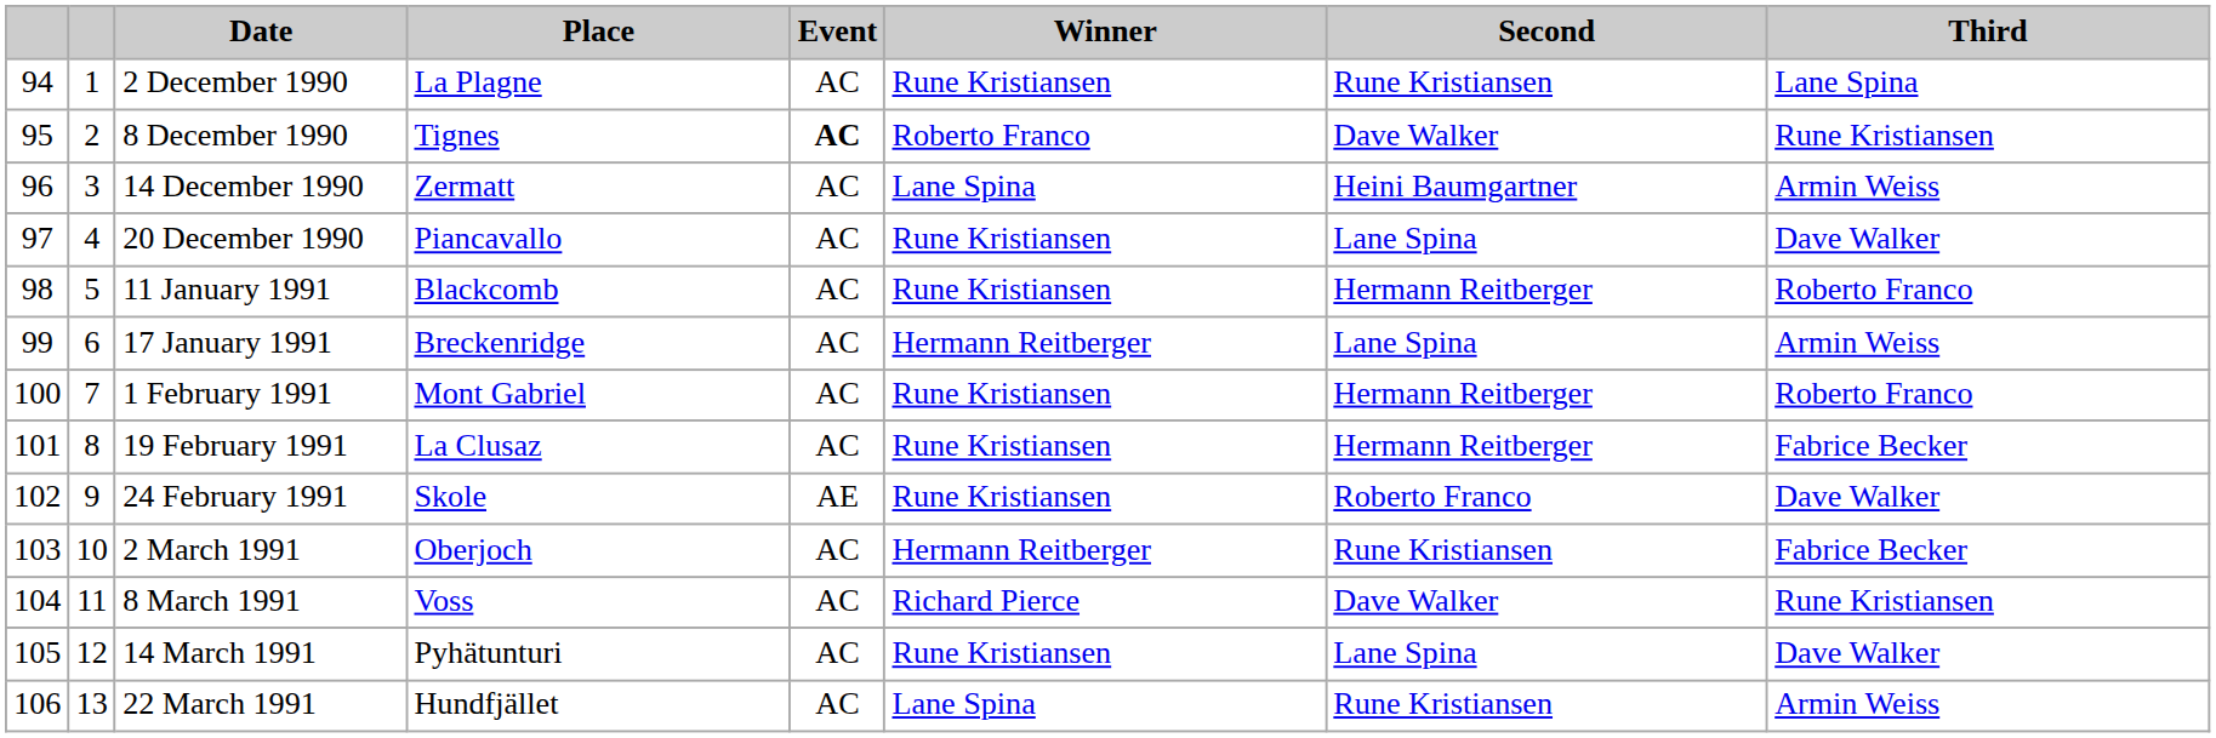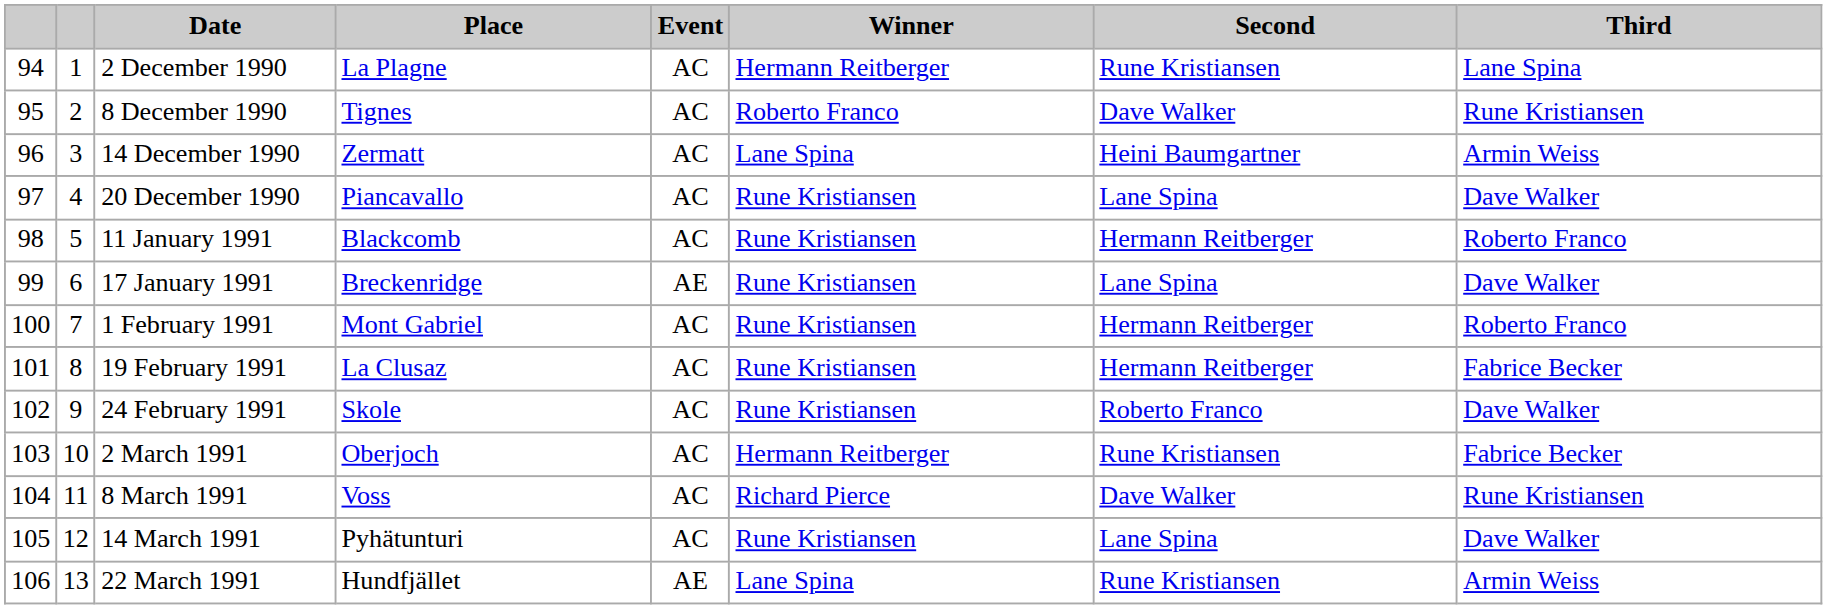 <table class="wikitable plainrowheaders" style="background:#fff; font-size:86%; line-height:16px; border:grey solid 1px; border-collapse:collapse;">
 <tr style="background:#ccc; text-align:center;">
 <th scope="col" style="background:#ccc; width=20 px;"></th>
 <th scope="col" style="background:#ccc; width=30 px;"></th>
 <th scope="col" style="background:#ccc; width:120px;">Date</th>
 <th scope="col" style="background:#ccc; width:160px;">Place</th>
 <th scope="col" style="background:#ccc; width:15px;">Event</th>
 <th scope="col" style="background:#ccc; width:185px;">Winner</th>
 <th scope="col" style="background:#ccc; width:185px;">Second</th>
 <th scope="col" style="background:#ccc; width:185px;">Third</th>
 </tr>
 <tr>
 <td align=center>94</td>
 <td align=center>1</td>
 <td>2 December 1990</td>
 <td> <a href='#'>La Plagne</a></td>
 <td align=center>AC</td>
-<td> <a href='#'>Rune Kristiansen</a></td>
+<td> <a href='#'>Hermann Reitberger</a></td>
 <td> <a href='#'>Rune Kristiansen</a></td>
 <td> <a href='#'>Lane Spina</a></td>
 </tr>
 <tr>
 <td align=center>95</td>
 <td align=center>2</td>
 <td>8 December 1990</td>
 <td> <a href='#'>Tignes</a></td>
-<td align=center><strong>AC</strong></td>
+<td align=center>AC</td>
 <td> <a href='#'>Roberto Franco</a></td>
 <td> <a href='#'>Dave Walker</a></td>
 <td> <a href='#'>Rune Kristiansen</a></td>
 </tr>
 <tr>
 <td align=center>96</td>
 <td align=center>3</td>
 <td>14 December 1990</td>
 <td> <a href='#'>Zermatt</a></td>
 <td align=center>AC</td>
 <td> <a href='#'>Lane Spina</a></td>
 <td> <a href='#'>Heini Baumgartner</a></td>
 <td> <a href='#'>Armin Weiss</a></td>
 </tr>
 <tr>
 <td align=center>97</td>
 <td align=center>4</td>
 <td>20 December 1990</td>
 <td> <a href='#'>Piancavallo</a></td>
 <td align=center>AC</td>
 <td> <a href='#'>Rune Kristiansen</a></td>
 <td> <a href='#'>Lane Spina</a></td>
 <td> <a href='#'>Dave Walker</a></td>
 </tr>
 <tr>
 <td align=center>98</td>
 <td align=center>5</td>
 <td>11 January 1991</td>
 <td> <a href='#'>Blackcomb</a></td>
 <td align=center>AC</td>
 <td> <a href='#'>Rune Kristiansen</a></td>
 <td> <a href='#'>Hermann Reitberger</a></td>
 <td> <a href='#'>Roberto Franco</a></td>
 </tr>
 <tr>
 <td align=center>99</td>
 <td align=center>6</td>
 <td>17 January 1991</td>
 <td> <a href='#'>Breckenridge</a></td>
-<td align=center>AC</td>
-<td> <a href='#'>Hermann Reitberger</a></td>
+<td align=center>AE</td>
+<td> <a href='#'>Rune Kristiansen</a></td>
 <td> <a href='#'>Lane Spina</a></td>
-<td> <a href='#'>Armin Weiss</a></td>
+<td> <a href='#'>Dave Walker</a></td>
 </tr>
 <tr>
 <td align=center>100</td>
 <td align=center>7</td>
 <td>1 February 1991</td>
 <td> <a href='#'>Mont Gabriel</a></td>
 <td align=center>AC</td>
 <td> <a href='#'>Rune Kristiansen</a></td>
 <td> <a href='#'>Hermann Reitberger</a></td>
 <td> <a href='#'>Roberto Franco</a></td>
 </tr>
 <tr>
 <td align=center>101</td>
 <td align=center>8</td>
 <td>19 February 1991</td>
 <td> <a href='#'>La Clusaz</a></td>
 <td align=center>AC</td>
 <td> <a href='#'>Rune Kristiansen</a></td>
 <td> <a href='#'>Hermann Reitberger</a></td>
 <td> <a href='#'>Fabrice Becker</a></td>
 </tr>
 <tr>
 <td align=center>102</td>
 <td align=center>9</td>
 <td>24 February 1991</td>
 <td> <a href='#'>Skole</a></td>
-<td align=center>AE</td>
+<td align=center>AC</td>
 <td> <a href='#'>Rune Kristiansen</a></td>
 <td> <a href='#'>Roberto Franco</a></td>
 <td> <a href='#'>Dave Walker</a></td>
 </tr>
 <tr>
 <td align=center>103</td>
 <td align=center>10</td>
 <td>2 March 1991</td>
 <td> <a href='#'>Oberjoch</a></td>
 <td align=center>AC</td>
 <td> <a href='#'>Hermann Reitberger</a></td>
 <td> <a href='#'>Rune Kristiansen</a></td>
 <td> <a href='#'>Fabrice Becker</a></td>
 </tr>
 <tr>
 <td align=center>104</td>
 <td align=center>11</td>
 <td>8 March 1991</td>
 <td> <a href='#'>Voss</a></td>
 <td align=center>AC</td>
 <td> <a href='#'>Richard Pierce</a></td>
 <td> <a href='#'>Dave Walker</a></td>
 <td> <a href='#'>Rune Kristiansen</a></td>
 </tr>
 <tr>
 <td align=center>105</td>
 <td align=center>12</td>
 <td>14 March 1991</td>
 <td> Pyhätunturi</td>
 <td align=center>AC</td>
 <td> <a href='#'>Rune Kristiansen</a></td>
 <td> <a href='#'>Lane Spina</a></td>
 <td> <a href='#'>Dave Walker</a></td>
 </tr>
 <tr>
 <td align=center>106</td>
 <td align=center>13</td>
 <td>22 March 1991</td>
 <td> Hundfjället</td>
-<td align=center>AC</td>
+<td align=center>AE</td>
 <td> <a href='#'>Lane Spina</a></td>
 <td> <a href='#'>Rune Kristiansen</a></td>
 <td> <a href='#'>Armin Weiss</a></td>
 </tr>
 </table>
